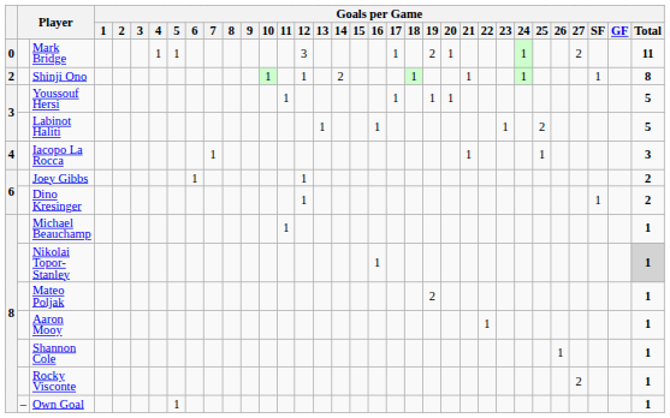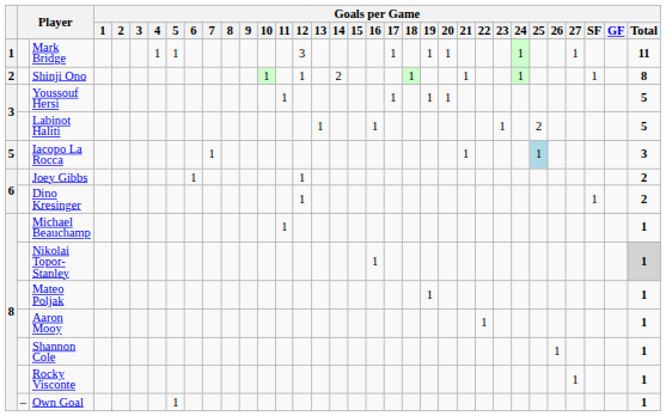 <table class="wikitable" style="text-align:center; line-height: 90%; font-size:90%;">
 <tr>
 <th rowspan="2"></th>
 <th rowspan="2" colspan="2">Player</th>
 <th colspan="32">Goals per Game</th>
 </tr>
 <tr>
 <th> 1 </th>
 <th> 2 </th>
 <th> 3 </th>
 <th> 4 </th>
 <th> 5 </th>
 <th> 6 </th>
 <th> 7 </th>
 <th> 8 </th>
 <th> 9 </th>
 <th>10</th>
 <th>11</th>
 <th>12</th>
 <th>13</th>
 <th>14</th>
 <th>15</th>
 <th>16</th>
 <th>17</th>
 <th>18</th>
 <th>19</th>
 <th>20</th>
 <th>21</th>
 <th>22</th>
 <th>23</th>
 <th>24</th>
 <th>25</th>
 <th>26</th>
 <th>27</th>
 <th>SF</th>
 <th><a href='#'>GF</a></th>
 <th>Total</th>
 </tr>
 <tr>
-<th>0</th>
+<th>1</th>
 <td></td>
 <td style="text-align:left;"><a href='#'>Mark Bridge</a></td>
 <td></td>
 <td></td>
 <td></td>
 <td>1</td>
 <td>1</td>
 <td></td>
 <td></td>
 <td></td>
 <td></td>
 <td></td>
 <td></td>
 <td>3</td>
 <td></td>
 <td></td>
 <td></td>
 <td></td>
 <td>1</td>
 <td></td>
-<td>2</td>
+<td>1</td>
 <td>1</td>
 <td></td>
 <td></td>
 <td></td>
 <td style=background:#ccffcc>1</td>
 <td></td>
 <td></td>
-<td>2</td>
+<td>1</td>
 <td></td>
 <td></td>
 <td><strong>11</strong></td>
 </tr>
 <tr>
 <th rowspan="1">2</th>
 <td></td>
 <td style="text-align:left;"><a href='#'>Shinji Ono</a></td>
 <td></td>
 <td></td>
 <td></td>
 <td></td>
 <td></td>
 <td></td>
 <td></td>
 <td></td>
 <td></td>
 <td style=background:#ccffcc>1</td>
 <td></td>
 <td>1</td>
 <td></td>
 <td>2</td>
 <td></td>
 <td></td>
 <td></td>
 <td style=background:#ccffcc>1</td>
 <td></td>
 <td></td>
 <td>1</td>
 <td></td>
 <td></td>
 <td style=background:#ccffcc>1</td>
 <td></td>
 <td></td>
 <td></td>
 <td>1</td>
 <td></td>
 <td><strong>8</strong></td>
 </tr>
 <tr>
 <th rowspan="2">3</th>
 <td></td>
 <td style="text-align:left;"><a href='#'>Youssouf Hersi</a></td>
 <td></td>
 <td></td>
 <td></td>
 <td></td>
 <td></td>
 <td></td>
 <td></td>
 <td></td>
 <td></td>
 <td></td>
 <td>1</td>
 <td></td>
 <td></td>
 <td></td>
 <td></td>
 <td></td>
 <td>1</td>
 <td></td>
 <td>1</td>
 <td>1</td>
 <td></td>
 <td></td>
 <td></td>
 <td></td>
 <td></td>
 <td></td>
 <td></td>
 <td></td>
 <td></td>
 <td><strong>5</strong></td>
 </tr>
 <tr>
 <td></td>
 <td style="text-align:left;"><a href='#'>Labinot Haliti</a></td>
 <td></td>
 <td></td>
 <td></td>
 <td></td>
 <td></td>
 <td></td>
 <td></td>
 <td></td>
 <td></td>
 <td></td>
 <td></td>
 <td></td>
 <td>1</td>
 <td></td>
 <td></td>
 <td>1</td>
 <td></td>
 <td></td>
 <td></td>
 <td></td>
 <td></td>
 <td></td>
 <td>1</td>
 <td></td>
 <td>2</td>
 <td></td>
 <td></td>
 <td></td>
 <td></td>
 <td><strong>5</strong></td>
 </tr>
 <tr>
-<th rowspan="1">4</th>
+<th rowspan="1">5</th>
 <td></td>
 <td style="text-align:left;"><a href='#'>Iacopo La Rocca</a></td>
 <td></td>
 <td></td>
 <td></td>
 <td></td>
 <td></td>
 <td></td>
 <td>1</td>
 <td></td>
 <td></td>
 <td></td>
 <td></td>
 <td></td>
 <td></td>
 <td></td>
 <td></td>
 <td></td>
 <td></td>
 <td></td>
 <td></td>
 <td></td>
 <td>1</td>
 <td></td>
 <td></td>
 <td></td>
-<td>1</td>
+<td style="background: lightblue;">1</td>
 <td></td>
 <td></td>
 <td></td>
 <td></td>
 <td><strong>3</strong></td>
 </tr>
 <tr>
 <th rowspan="2">6</th>
 <td></td>
 <td style="text-align:left;"><a href='#'>Joey Gibbs</a></td>
 <td></td>
 <td></td>
 <td></td>
 <td></td>
 <td></td>
 <td>1</td>
 <td></td>
 <td></td>
 <td></td>
 <td></td>
 <td></td>
 <td>1</td>
 <td></td>
 <td></td>
 <td></td>
 <td></td>
 <td></td>
 <td></td>
 <td></td>
 <td></td>
 <td></td>
 <td></td>
 <td></td>
 <td></td>
 <td></td>
 <td></td>
 <td></td>
 <td></td>
 <td></td>
 <td><strong>2</strong></td>
 </tr>
 <tr>
 <td></td>
 <td style="text-align:left;"><a href='#'>Dino Kresinger</a></td>
 <td></td>
 <td></td>
 <td></td>
 <td></td>
 <td></td>
 <td></td>
 <td></td>
 <td></td>
 <td></td>
 <td></td>
 <td></td>
 <td>1</td>
 <td></td>
 <td></td>
 <td></td>
 <td></td>
 <td></td>
 <td></td>
 <td></td>
 <td></td>
 <td></td>
 <td></td>
 <td></td>
 <td></td>
 <td></td>
 <td></td>
 <td></td>
 <td>1</td>
 <td></td>
 <td><strong>2</strong></td>
 </tr>
 <tr>
 <th rowspan="7">8</th>
 <td></td>
 <td style="text-align:left;"><a href='#'>Michael Beauchamp</a></td>
 <td></td>
 <td></td>
 <td></td>
 <td></td>
 <td></td>
 <td></td>
 <td></td>
 <td></td>
 <td></td>
 <td></td>
 <td>1</td>
 <td></td>
 <td></td>
 <td></td>
 <td></td>
 <td></td>
 <td></td>
 <td></td>
 <td></td>
 <td></td>
 <td></td>
 <td></td>
 <td></td>
 <td></td>
 <td></td>
 <td></td>
 <td></td>
 <td></td>
 <td></td>
 <td><strong>1</strong></td>
 </tr>
 <tr>
 <td></td>
 <td style="text-align:left;"><a href='#'>Nikolai Topor-Stanley</a></td>
 <td></td>
 <td></td>
 <td></td>
 <td></td>
 <td></td>
 <td></td>
 <td></td>
 <td></td>
 <td></td>
 <td></td>
 <td></td>
 <td></td>
 <td></td>
 <td></td>
 <td></td>
 <td>1</td>
 <td></td>
 <td></td>
 <td></td>
 <td></td>
 <td></td>
 <td></td>
 <td></td>
 <td></td>
 <td></td>
 <td></td>
 <td></td>
 <td></td>
 <td></td>
 <td style="background: lightgrey;"><strong>1</strong></td>
 </tr>
 <tr>
 <td></td>
 <td style="text-align:left;"><a href='#'>Mateo Poljak</a></td>
 <td></td>
 <td></td>
 <td></td>
 <td></td>
 <td></td>
 <td></td>
 <td></td>
 <td></td>
 <td></td>
 <td></td>
 <td></td>
 <td></td>
 <td></td>
 <td></td>
 <td></td>
 <td></td>
 <td></td>
 <td></td>
-<td>2</td>
+<td>1</td>
 <td></td>
 <td></td>
 <td></td>
 <td></td>
 <td></td>
 <td></td>
 <td></td>
 <td></td>
 <td></td>
 <td></td>
 <td><strong>1</strong></td>
 </tr>
 <tr>
 <td></td>
 <td style="text-align:left;"><a href='#'>Aaron Mooy</a></td>
 <td></td>
 <td></td>
 <td></td>
 <td></td>
 <td></td>
 <td></td>
 <td></td>
 <td></td>
 <td></td>
 <td></td>
 <td></td>
 <td></td>
 <td></td>
 <td></td>
 <td></td>
 <td></td>
 <td></td>
 <td></td>
 <td></td>
 <td></td>
 <td></td>
 <td>1</td>
 <td></td>
 <td></td>
 <td></td>
 <td></td>
 <td></td>
 <td></td>
 <td></td>
 <td><strong>1</strong></td>
 </tr>
 <tr>
 <td></td>
 <td style="text-align:left;"><a href='#'>Shannon Cole</a></td>
 <td></td>
 <td></td>
 <td></td>
 <td></td>
 <td></td>
 <td></td>
 <td></td>
 <td></td>
 <td></td>
 <td></td>
 <td></td>
 <td></td>
 <td></td>
 <td></td>
 <td></td>
 <td></td>
 <td></td>
 <td></td>
 <td></td>
 <td></td>
 <td></td>
 <td></td>
 <td></td>
 <td></td>
 <td></td>
 <td>1</td>
 <td></td>
 <td></td>
 <td></td>
 <td><strong>1</strong></td>
 </tr>
 <tr>
 <td></td>
 <td style="text-align:left;"><a href='#'>Rocky Visconte</a></td>
 <td></td>
 <td></td>
 <td></td>
 <td></td>
 <td></td>
 <td></td>
 <td></td>
 <td></td>
 <td></td>
 <td></td>
 <td></td>
 <td></td>
 <td></td>
 <td></td>
 <td></td>
 <td></td>
 <td></td>
 <td></td>
 <td></td>
 <td></td>
 <td></td>
 <td></td>
 <td></td>
 <td></td>
 <td></td>
 <td></td>
-<td>2</td>
+<td>1</td>
 <td></td>
 <td></td>
 <td><strong>1</strong></td>
 </tr>
 <tr>
 <td>–</td>
 <td style="text-align:left;"><a href='#'>Own Goal</a></td>
 <td></td>
 <td></td>
 <td></td>
 <td></td>
 <td>1</td>
 <td></td>
 <td></td>
 <td></td>
 <td></td>
 <td></td>
 <td></td>
 <td></td>
 <td></td>
 <td></td>
 <td></td>
 <td></td>
 <td></td>
 <td></td>
 <td></td>
 <td></td>
 <td></td>
 <td></td>
 <td></td>
 <td></td>
 <td></td>
 <td></td>
 <td></td>
 <td></td>
 <td></td>
 <td><strong>1</strong></td>
 </tr>
 </table>
